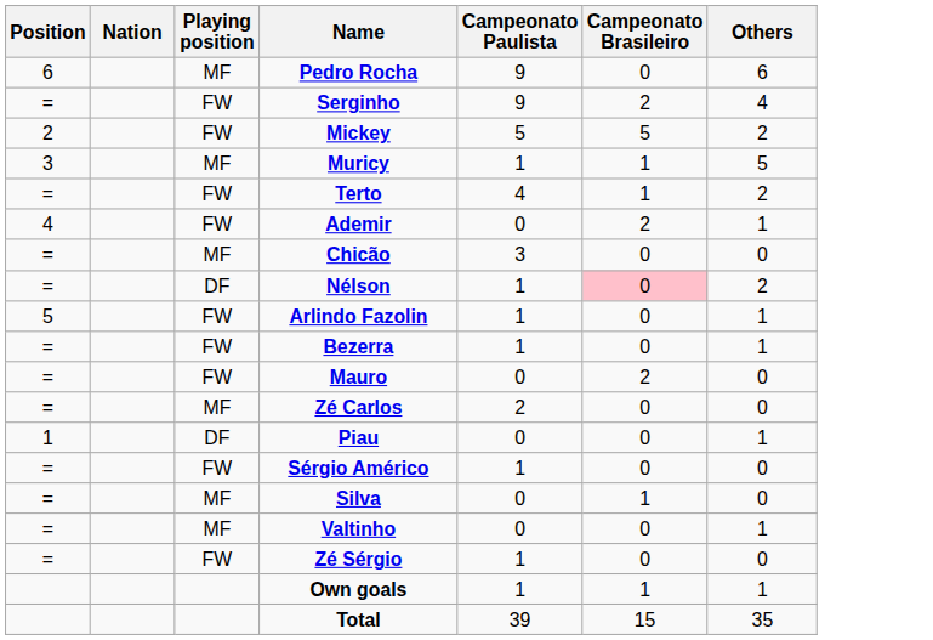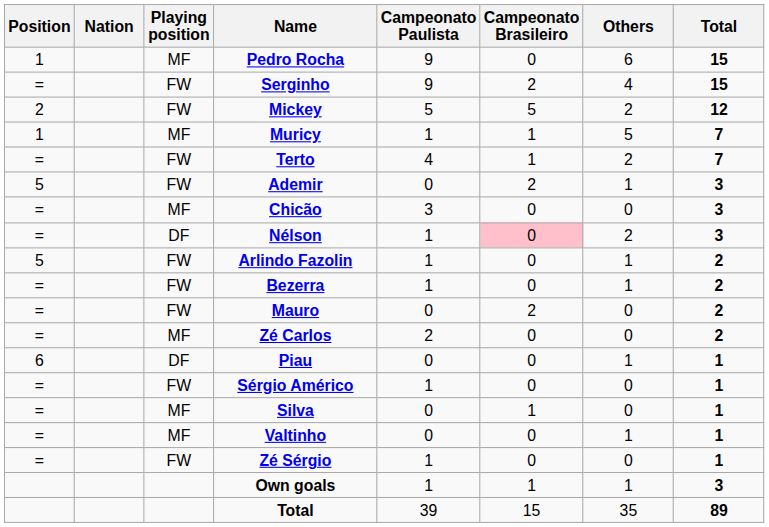 <table class="wikitable" style="font-size: 95%; text-align: center;">
 <tr>
 <th width=60>Position</th>
 <th width=60>Nation</th>
 <th width=60>Playing position</th>
 <th width=150>Name</th>
 <th width=80>Campeonato Paulista</th>
 <th width=80>Campeonato Brasileiro</th>
 <th width=80>Others</th>
+<th width=80>Total</th>
 </tr>
 <tr>
-<td>6</td>
+<td>1</td>
 <td></td>
 <td>MF</td>
 <td><strong><a href='#'>Pedro Rocha</a></strong></td>
 <td>9</td>
 <td>0</td>
 <td>6</td>
+<td><strong>15</strong></td>
 </tr>
 <tr>
 <td>=</td>
 <td></td>
 <td>FW</td>
 <td><strong><a href='#'>Serginho</a></strong></td>
 <td>9</td>
 <td>2</td>
 <td>4</td>
+<td><strong>15</strong></td>
 </tr>
 <tr>
 <td>2</td>
 <td></td>
 <td>FW</td>
 <td><strong><a href='#'>Mickey</a></strong></td>
 <td>5</td>
 <td>5</td>
 <td>2</td>
+<td><strong>12</strong></td>
 </tr>
 <tr>
-<td>3</td>
+<td>1</td>
 <td></td>
 <td>MF</td>
 <td><strong><a href='#'>Muricy</a></strong></td>
 <td>1</td>
 <td>1</td>
 <td>5</td>
+<td><strong>7</strong></td>
 </tr>
 <tr>
 <td>=</td>
 <td></td>
 <td>FW</td>
 <td><strong><a href='#'>Terto</a></strong></td>
 <td>4</td>
 <td>1</td>
 <td>2</td>
+<td><strong>7</strong></td>
 </tr>
 <tr>
-<td>4</td>
+<td>5</td>
 <td></td>
 <td>FW</td>
 <td><strong><a href='#'>Ademir</a></strong></td>
 <td>0</td>
 <td>2</td>
 <td>1</td>
+<td><strong>3</strong></td>
 </tr>
 <tr>
 <td>=</td>
 <td></td>
 <td>MF</td>
 <td><strong><a href='#'>Chicão</a></strong></td>
 <td>3</td>
 <td>0</td>
 <td>0</td>
+<td><strong>3</strong></td>
 </tr>
 <tr>
 <td>=</td>
 <td></td>
 <td>DF</td>
 <td><strong><a href='#'>Nélson</a></strong></td>
 <td>1</td>
 <td style="background: pink;">0</td>
 <td>2</td>
+<td><strong>3</strong></td>
 </tr>
 <tr>
 <td>5</td>
 <td></td>
 <td>FW</td>
 <td><strong><a href='#'>Arlindo Fazolin</a></strong></td>
 <td>1</td>
 <td>0</td>
 <td>1</td>
+<td><strong>2</strong></td>
 </tr>
 <tr>
 <td>=</td>
 <td></td>
 <td>FW</td>
 <td><strong><a href='#'>Bezerra</a></strong></td>
 <td>1</td>
 <td>0</td>
 <td>1</td>
+<td><strong>2</strong></td>
 </tr>
 <tr>
 <td>=</td>
 <td></td>
 <td>FW</td>
 <td><strong><a href='#'>Mauro</a></strong></td>
 <td>0</td>
 <td>2</td>
 <td>0</td>
+<td><strong>2</strong></td>
 </tr>
 <tr>
 <td>=</td>
 <td></td>
 <td>MF</td>
 <td><strong><a href='#'>Zé Carlos</a></strong></td>
 <td>2</td>
 <td>0</td>
 <td>0</td>
+<td><strong>2</strong></td>
 </tr>
 <tr>
-<td>1</td>
+<td>6</td>
 <td></td>
 <td>DF</td>
 <td><strong><a href='#'>Piau</a></strong></td>
 <td>0</td>
 <td>0</td>
 <td>1</td>
+<td><strong>1</strong></td>
 </tr>
 <tr>
 <td>=</td>
 <td></td>
 <td>FW</td>
 <td><strong><a href='#'>Sérgio Américo</a></strong></td>
 <td>1</td>
 <td>0</td>
 <td>0</td>
+<td><strong>1</strong></td>
 </tr>
 <tr>
 <td>=</td>
 <td></td>
 <td>MF</td>
 <td><strong><a href='#'>Silva</a></strong></td>
 <td>0</td>
 <td>1</td>
 <td>0</td>
+<td><strong>1</strong></td>
 </tr>
 <tr>
 <td>=</td>
 <td></td>
 <td>MF</td>
 <td><strong><a href='#'>Valtinho</a></strong></td>
 <td>0</td>
 <td>0</td>
 <td>1</td>
+<td><strong>1</strong></td>
 </tr>
 <tr>
 <td>=</td>
 <td></td>
 <td>FW</td>
 <td><strong><a href='#'>Zé Sérgio</a></strong></td>
 <td>1</td>
 <td>0</td>
 <td>0</td>
+<td><strong>1</strong></td>
 </tr>
 <tr>
 <td></td>
 <td></td>
 <td></td>
 <td><strong>Own goals</strong></td>
 <td>1</td>
 <td>1</td>
 <td>1</td>
+<td><strong>3</strong></td>
 </tr>
 <tr>
 <td></td>
 <td></td>
 <td></td>
 <td><strong>Total</strong></td>
 <td>39</td>
 <td>15</td>
 <td>35</td>
+<td><strong>89</strong></td>
 </tr>
 </table>
